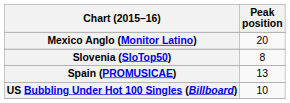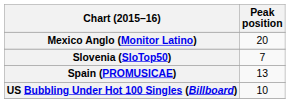 <table class="wikitable sortable plainrowheaders" style="text-align:center">
 <tr>
 <th scope="col">Chart (2015–16)</th>
 <th scope="col">Peak<br>position</th>
 </tr>
 <tr>
 </tr>
 <tr>
 </tr>
 <tr>
 </tr>
 <tr>
 </tr>
 <tr>
 </tr>
 <tr>
 </tr>
 <tr>
 </tr>
 <tr>
 </tr>
 <tr>
 </tr>
 <tr>
 </tr>
 <tr>
 </tr>
 <tr>
 </tr>
 <tr>
 </tr>
 <tr>
 </tr>
 <tr>
 </tr>
 <tr>
 </tr>
 <tr>
 <th scope="row">Mexico Anglo (<a href='#'>Monitor Latino</a>)</th>
 <td>20</td>
 </tr>
 <tr>
 </tr>
 <tr>
 </tr>
 <tr>
 </tr>
 <tr>
 </tr>
 <tr>
 </tr>
 <tr>
 </tr>
 <tr>
 </tr>
 <tr>
 </tr>
 <tr>
 </tr>
 <tr>
 <th scope="row">Slovenia (<a href='#'>SloTop50</a>)</th>
-<td>8</td>
+<td>7</td>
 </tr>
 <tr>
 </tr>
 <tr>
 <th scope="row">Spain (<a href='#'>PROMUSICAE</a>)</th>
 <td>13</td>
 </tr>
 <tr>
 </tr>
 <tr>
 </tr>
 <tr>
 </tr>
 <tr>
 <th scope="row">US <a href='#'>Bubbling Under Hot 100 Singles</a> (<em><a href='#'>Billboard</a></em>)</th>
 <td>10</td>
 </tr>
 <tr>
 </tr>
 </table>
